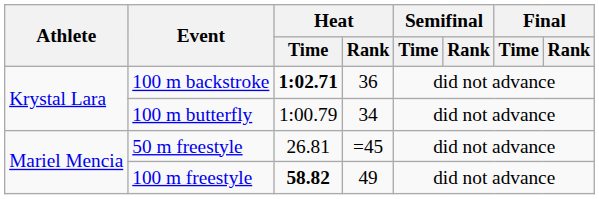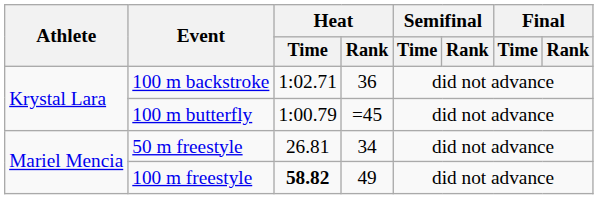 <table class="wikitable" style="text-align:center; font-size:90%">
 <tr>
 <th rowspan="2">Athlete</th>
 <th rowspan="2">Event</th>
 <th colspan="2">Heat</th>
 <th colspan="2">Semifinal</th>
 <th colspan="2">Final</th>
 </tr>
 <tr style="font-size:95%">
 <th>Time</th>
 <th>Rank</th>
 <th>Time</th>
 <th>Rank</th>
 <th>Time</th>
 <th>Rank</th>
 </tr>
 <tr>
 <td align=left rowspan=2><a href='#'>Krystal Lara</a></td>
 <td align=left><a href='#'>100 m backstroke</a></td>
-<td><strong>1:02.71</strong></td>
+<td>1:02.71</td>
 <td>36</td>
 <td colspan=4>did not advance</td>
 </tr>
 <tr>
 <td align=left><a href='#'>100 m butterfly</a></td>
 <td>1:00.79</td>
-<td>34</td>
+<td>=45</td>
 <td colspan=4>did not advance</td>
 </tr>
 <tr>
 <td align=left rowspan=2><a href='#'>Mariel Mencia</a></td>
 <td align=left><a href='#'>50 m freestyle</a></td>
 <td>26.81</td>
-<td>=45</td>
+<td>34</td>
 <td colspan=4>did not advance</td>
 </tr>
 <tr>
 <td align=left><a href='#'>100 m freestyle</a></td>
 <td><strong>58.82</strong></td>
 <td>49</td>
 <td colspan=4>did not advance</td>
 </tr>
 </table>
